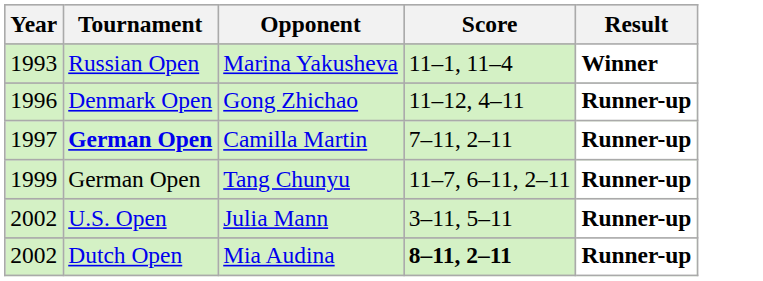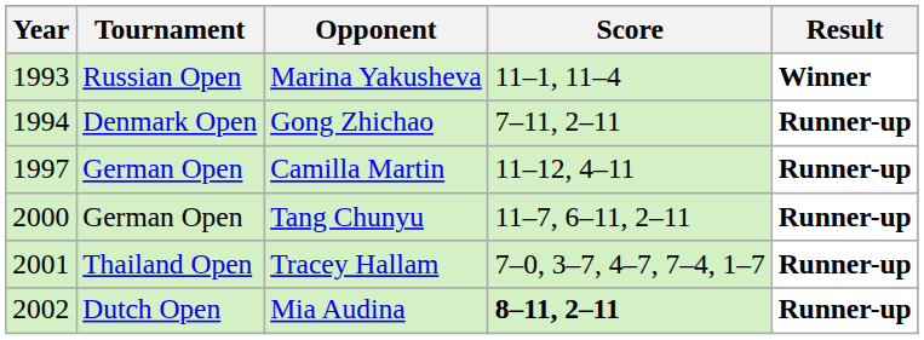 <table class="sortable wikitable" style="font-size: 90%;">
 <tr>
 <th>Year</th>
 <th>Tournament</th>
 <th>Opponent</th>
 <th>Score</th>
 <th>Result</th>
 </tr>
 <tr style="background:#D4F1C5">
 <td align="center">1993</td>
 <td align="left"><a href='#'>Russian Open</a></td>
 <td align="left"> <a href='#'>Marina Yakusheva</a></td>
 <td align="left">11–1, 11–4</td>
 <td style="text-align:left; background:white"> <strong>Winner</strong></td>
 </tr>
 <tr style="background:#D4F1C5">
-<td align="center">1996</td>
+<td align="center">1994</td>
 <td align="left"><a href='#'>Denmark Open</a></td>
 <td align="left"> <a href='#'>Gong Zhichao</a></td>
+<td align="left">7–11, 2–11</td>
+<td style="text-align:left; background:white"> <strong>Runner-up</strong></td>
+</tr>
+<tr style="background:#D4F1C5">
+<td align="center">1997</td>
+<td align="left"><a href='#'>German Open</a></td>
+<td align="left"> <a href='#'>Camilla Martin</a></td>
 <td align="left">11–12, 4–11</td>
 <td style="text-align:left; background:white"> <strong>Runner-up</strong></td>
 </tr>
 <tr style="background:#D4F1C5">
-<td align="center">1997</td>
-<td align="left"><strong><a href='#'>German Open</a></strong></td>
-<td align="left"> <a href='#'>Camilla Martin</a></td>
-<td align="left">7–11, 2–11</td>
-<td style="text-align:left; background:white"> <strong>Runner-up</strong></td>
-</tr>
-<tr style="background:#D4F1C5">
-<td align="center">1999</td>
+<td align="center">2000</td>
 <td align="left">German Open</td>
 <td align="left"> <a href='#'>Tang Chunyu</a></td>
 <td align="left">11–7, 6–11, 2–11</td>
 <td style="text-align:left; background:white"> <strong>Runner-up</strong></td>
 </tr>
 <tr style="background:#D4F1C5">
-<td align="center">2002</td>
-<td align="left"><a href='#'>U.S. Open</a></td>
-<td align="left"> <a href='#'>Julia Mann</a></td>
-<td align="left">3–11, 5–11</td>
+<td align="center">2001</td>
+<td align="left"><a href='#'>Thailand Open</a></td>
+<td align="left"> <a href='#'>Tracey Hallam</a></td>
+<td align="left">7–0, 3–7, 4–7, 7–4, 1–7</td>
 <td style="text-align:left; background:white"> <strong>Runner-up</strong></td>
 </tr>
 <tr style="background:#D4F1C5">
 <td align="center">2002</td>
 <td align="left"><a href='#'>Dutch Open</a></td>
 <td align="left"> <a href='#'>Mia Audina</a></td>
 <td align="left"><strong>8–11, 2–11</strong></td>
 <td style="text-align:left; background:white"> <strong>Runner-up</strong></td>
 </tr>
 </table>
